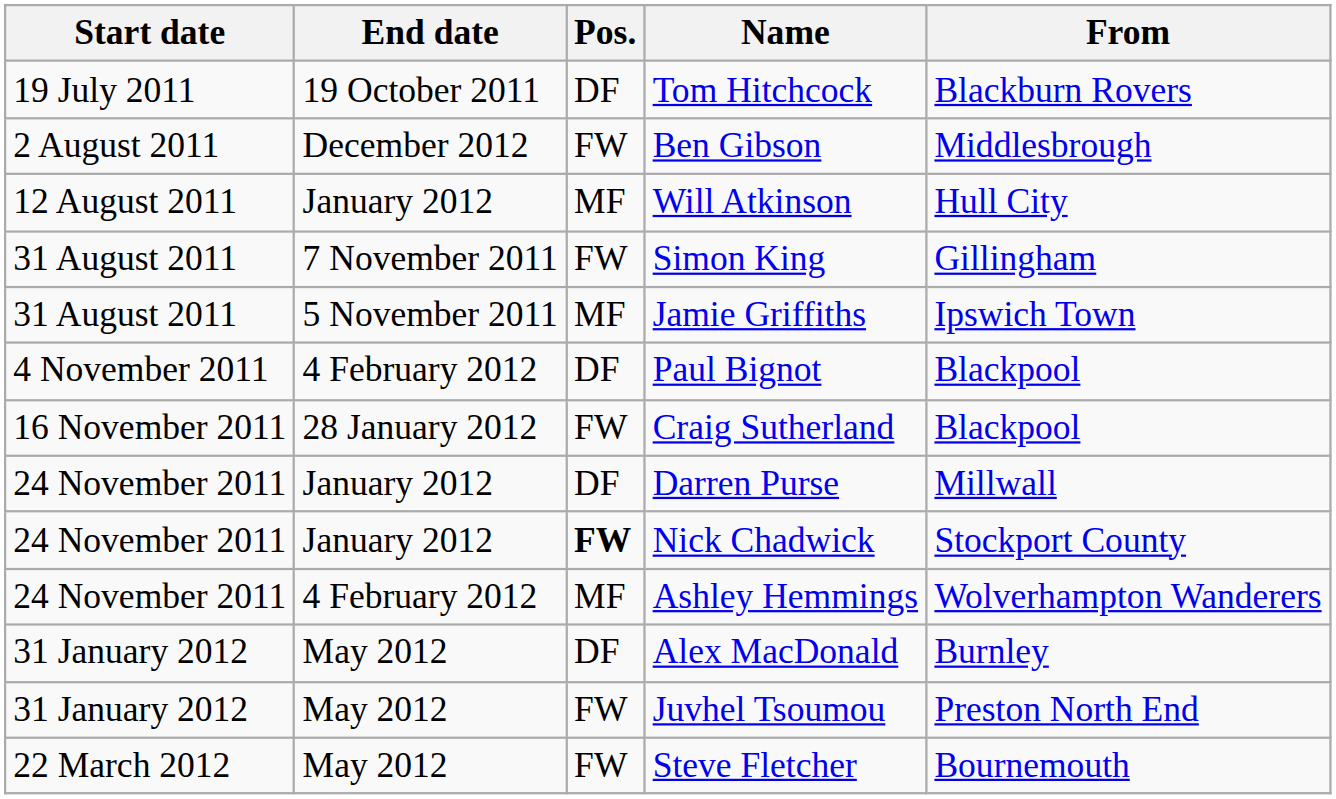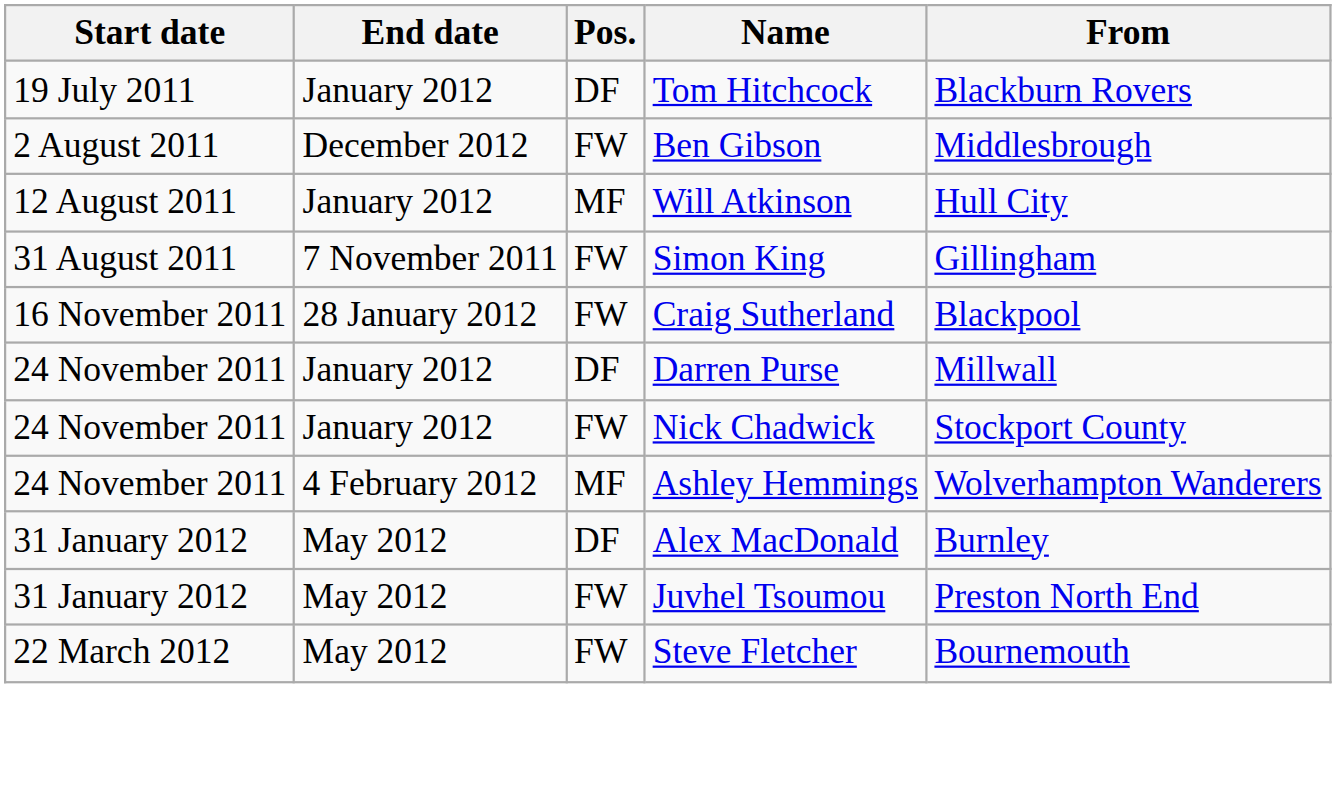 <table class="wikitable">
 <tr>
 <th>Start date</th>
 <th>End date</th>
 <th>Pos.</th>
 <th>Name</th>
 <th>From</th>
 </tr>
 <tr>
 <td>19 July 2011</td>
-<td>19 October 2011</td>
+<td>January 2012</td>
 <td>DF</td>
 <td><a href='#'>Tom Hitchcock</a></td>
 <td><a href='#'>Blackburn Rovers</a></td>
 </tr>
 <tr>
 <td>2 August 2011</td>
 <td>December 2012</td>
 <td>FW</td>
 <td><a href='#'>Ben Gibson</a></td>
 <td><a href='#'>Middlesbrough</a></td>
 </tr>
 <tr>
 <td>12 August 2011</td>
 <td>January 2012</td>
 <td>MF</td>
 <td><a href='#'>Will Atkinson</a></td>
 <td><a href='#'>Hull City</a></td>
 </tr>
 <tr>
 <td>31 August 2011</td>
 <td>7 November 2011</td>
 <td>FW</td>
 <td><a href='#'>Simon King</a></td>
 <td><a href='#'>Gillingham</a></td>
 </tr>
 <tr>
-<td>31 August 2011</td>
-<td>5 November 2011</td>
-<td>MF</td>
-<td><a href='#'>Jamie Griffiths</a></td>
-<td><a href='#'>Ipswich Town</a></td>
-</tr>
-<tr>
-<td>4 November 2011</td>
-<td>4 February 2012</td>
-<td>DF</td>
-<td><a href='#'>Paul Bignot</a></td>
-<td><a href='#'>Blackpool</a></td>
-</tr>
-<tr>
 <td>16 November 2011</td>
 <td>28 January 2012</td>
 <td>FW</td>
 <td><a href='#'>Craig Sutherland</a></td>
 <td><a href='#'>Blackpool</a></td>
 </tr>
 <tr>
 <td>24 November 2011</td>
 <td>January 2012</td>
 <td>DF</td>
 <td><a href='#'>Darren Purse</a></td>
 <td><a href='#'>Millwall</a></td>
 </tr>
 <tr>
 <td>24 November 2011</td>
 <td>January 2012</td>
-<td><strong>FW</strong></td>
+<td>FW</td>
 <td><a href='#'>Nick Chadwick</a></td>
 <td><a href='#'>Stockport County</a></td>
 </tr>
 <tr>
 <td>24 November 2011</td>
 <td>4 February 2012</td>
 <td>MF</td>
 <td><a href='#'>Ashley Hemmings</a></td>
 <td><a href='#'>Wolverhampton Wanderers</a></td>
 </tr>
 <tr>
 <td>31 January 2012</td>
 <td>May 2012</td>
 <td>DF</td>
 <td><a href='#'>Alex MacDonald</a></td>
 <td><a href='#'>Burnley</a></td>
 </tr>
 <tr>
 <td>31 January 2012</td>
 <td>May 2012</td>
 <td>FW</td>
 <td><a href='#'>Juvhel Tsoumou</a></td>
 <td><a href='#'>Preston North End</a></td>
 </tr>
 <tr>
 <td>22 March 2012</td>
 <td>May 2012</td>
 <td>FW</td>
 <td><a href='#'>Steve Fletcher</a></td>
 <td><a href='#'>Bournemouth</a></td>
 </tr>
 </table>
